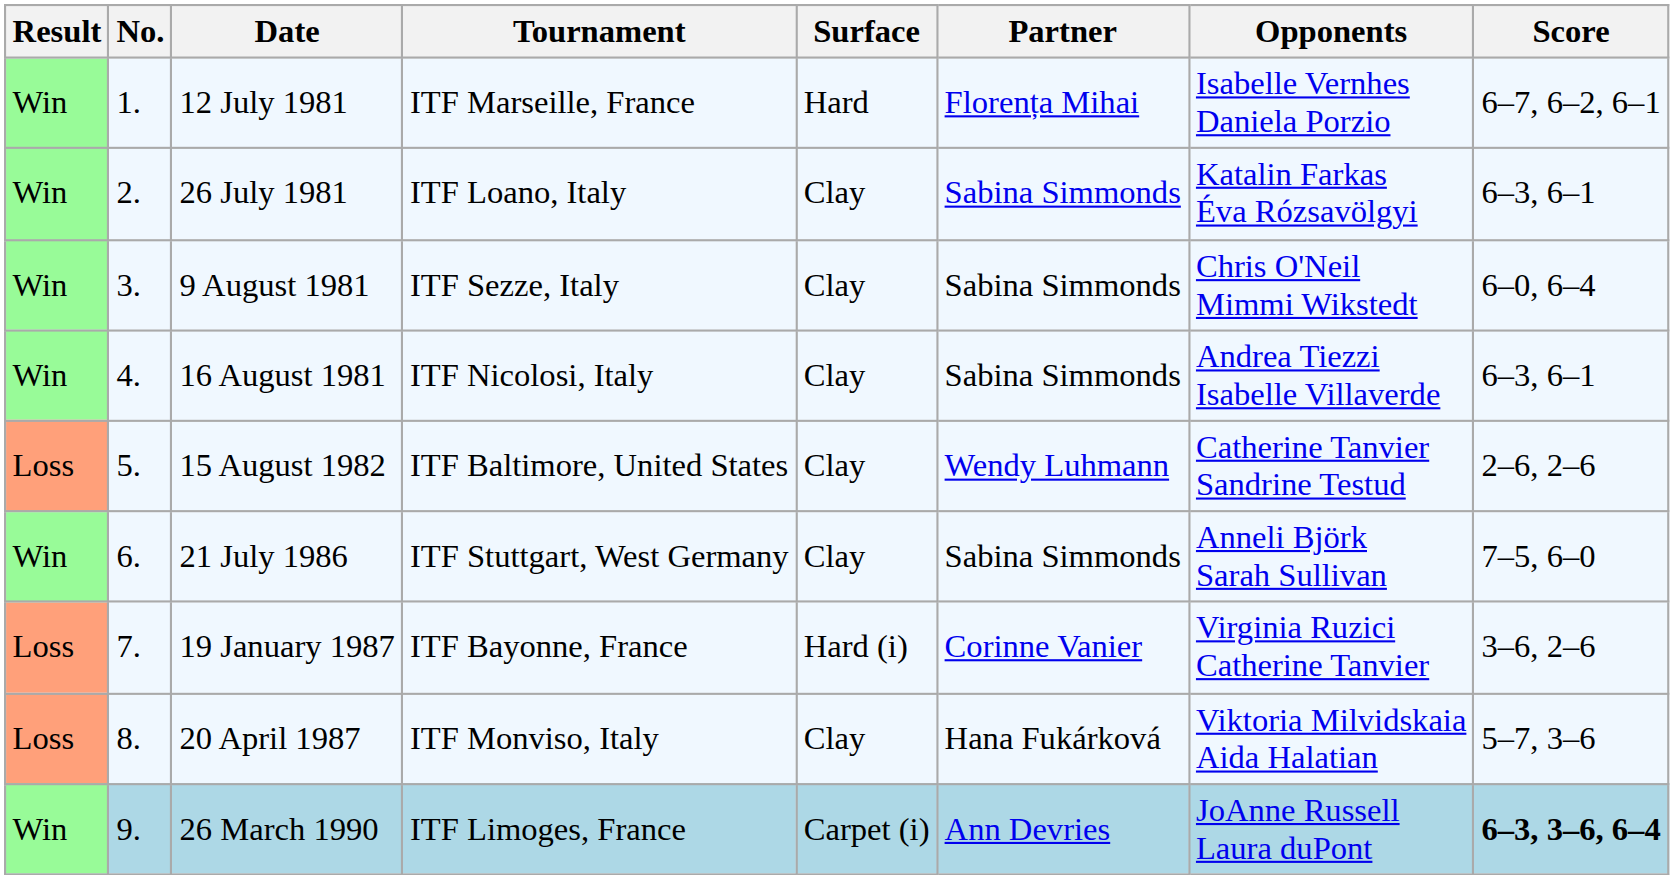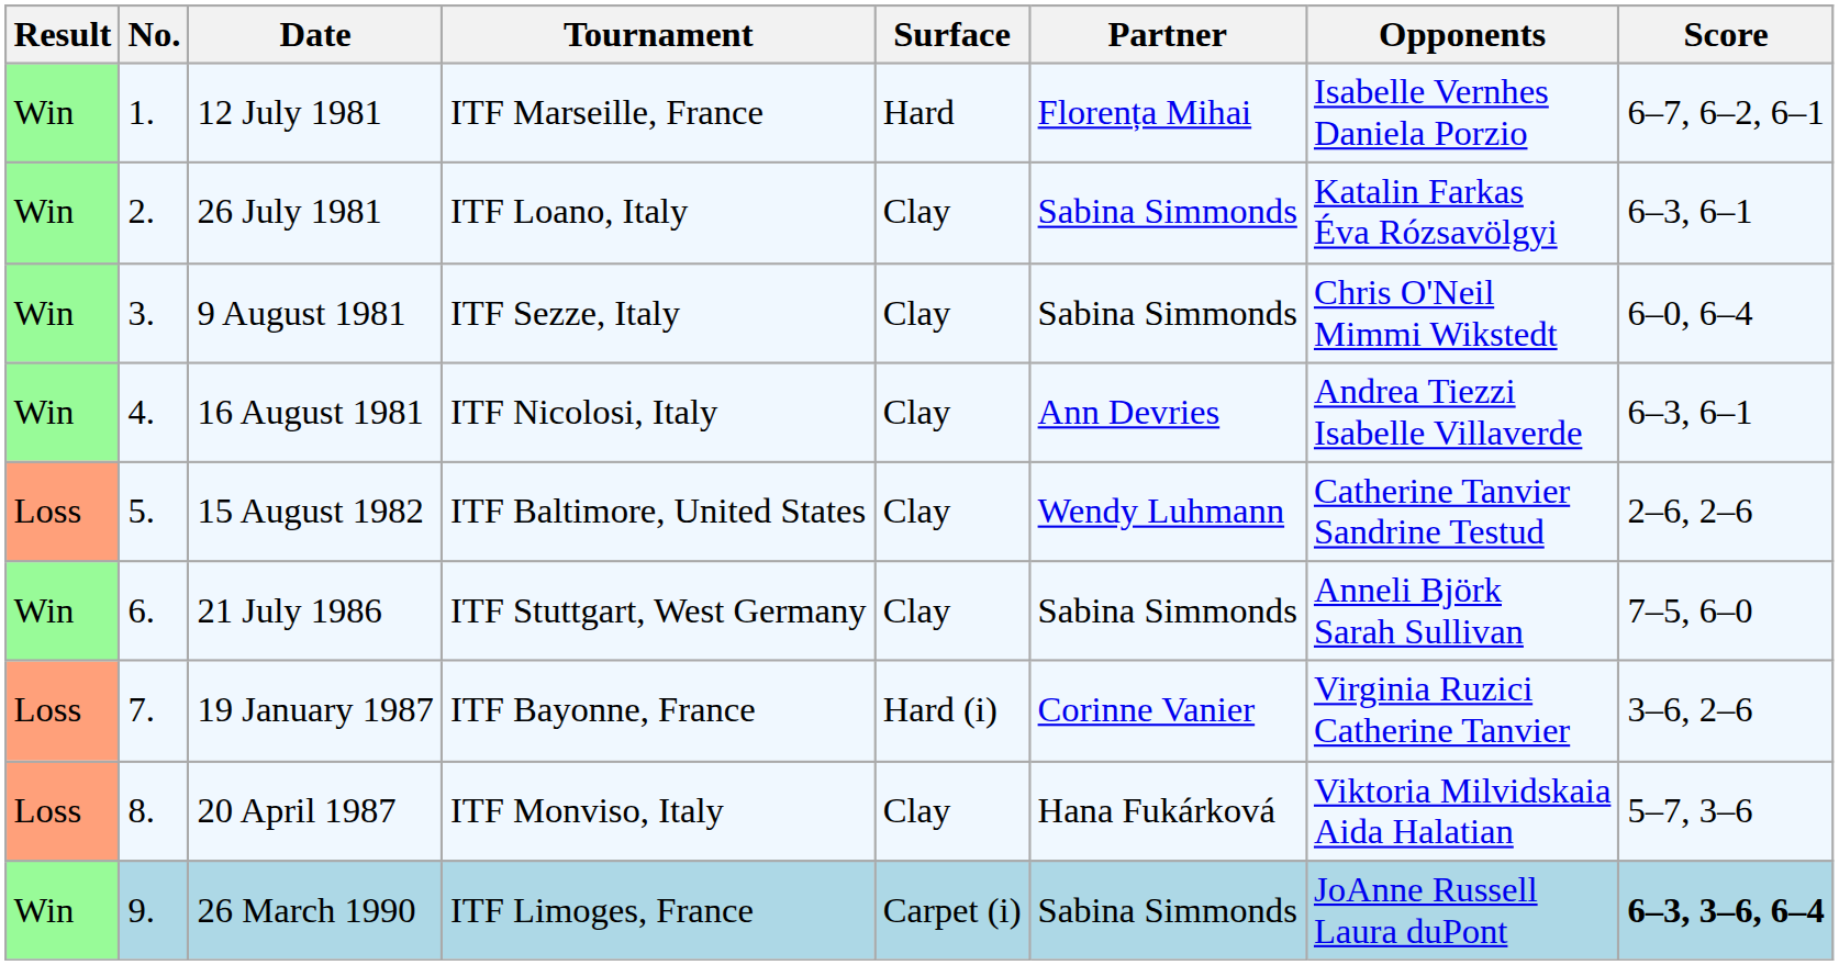 <table class="sortable wikitable" style="font-size:97%">
 <tr>
 <th>Result</th>
 <th>No.</th>
 <th>Date</th>
 <th>Tournament</th>
 <th>Surface</th>
 <th>Partner</th>
 <th>Opponents</th>
 <th>Score</th>
 </tr>
 <tr style="background:#f0f8ff;">
 <td style="background:#98fb98;">Win</td>
 <td>1.</td>
 <td>12 July 1981</td>
 <td>ITF Marseille, France</td>
 <td>Hard</td>
 <td> <a href='#'>Florența Mihai</a></td>
 <td> <a href='#'>Isabelle Vernhes</a> <br>  <a href='#'>Daniela Porzio</a></td>
 <td>6–7, 6–2, 6–1</td>
 </tr>
 <tr style="background:#f0f8ff;">
 <td style="background:#98fb98;">Win</td>
 <td>2.</td>
 <td>26 July 1981</td>
 <td>ITF Loano, Italy</td>
 <td>Clay</td>
 <td> <a href='#'>Sabina Simmonds</a></td>
 <td> <a href='#'>Katalin Farkas</a> <br>  <a href='#'>Éva Rózsavölgyi</a></td>
 <td>6–3, 6–1</td>
 </tr>
 <tr style="background:#f0f8ff;">
 <td style="background:#98fb98;">Win</td>
 <td>3.</td>
 <td>9 August 1981</td>
 <td>ITF Sezze, Italy</td>
 <td>Clay</td>
 <td> Sabina Simmonds</td>
 <td> <a href='#'>Chris O'Neil</a> <br>  <a href='#'>Mimmi Wikstedt</a></td>
 <td>6–0, 6–4</td>
 </tr>
 <tr style="background:#f0f8ff;">
 <td style="background:#98fb98;">Win</td>
 <td>4.</td>
 <td>16 August 1981</td>
 <td>ITF Nicolosi, Italy</td>
 <td>Clay</td>
-<td> Sabina Simmonds</td>
+<td> <a href='#'>Ann Devries</a></td>
 <td> <a href='#'>Andrea Tiezzi</a> <br>  <a href='#'>Isabelle Villaverde</a></td>
 <td>6–3, 6–1</td>
 </tr>
 <tr style="background:#f0f8ff;">
 <td style="background:#ffa07a;">Loss</td>
 <td>5.</td>
 <td>15 August 1982</td>
 <td>ITF Baltimore, United States</td>
 <td>Clay</td>
 <td> <a href='#'>Wendy Luhmann</a></td>
 <td> <a href='#'>Catherine Tanvier</a> <br>  <a href='#'>Sandrine Testud</a></td>
 <td>2–6, 2–6</td>
 </tr>
 <tr bgcolor=f0f8ff>
 <td style="background:#98fb98;">Win</td>
 <td>6.</td>
 <td>21 July 1986</td>
 <td>ITF Stuttgart, West Germany</td>
 <td>Clay</td>
 <td> Sabina Simmonds</td>
 <td> <a href='#'>Anneli Björk</a> <br>  <a href='#'>Sarah Sullivan</a></td>
 <td>7–5, 6–0</td>
 </tr>
 <tr style="background:#f0f8ff;">
 <td style="background:#ffa07a;">Loss</td>
 <td>7.</td>
 <td>19 January 1987</td>
 <td>ITF Bayonne, France</td>
 <td>Hard (i)</td>
 <td> <a href='#'>Corinne Vanier</a></td>
 <td> <a href='#'>Virginia Ruzici</a> <br>  <a href='#'>Catherine Tanvier</a></td>
 <td>3–6, 2–6</td>
 </tr>
 <tr style="background:#f0f8ff;">
 <td style="background:#ffa07a;">Loss</td>
 <td>8.</td>
 <td>20 April 1987</td>
 <td>ITF Monviso, Italy</td>
 <td>Clay</td>
 <td> Hana Fukárková</td>
 <td> <a href='#'>Viktoria Milvidskaia</a> <br>  <a href='#'>Aida Halatian</a></td>
 <td>5–7, 3–6</td>
 </tr>
 <tr bgcolor=lightblue>
 <td style="background:#98fb98;">Win</td>
 <td>9.</td>
 <td>26 March 1990</td>
 <td>ITF Limoges, France</td>
 <td>Carpet (i)</td>
-<td> <a href='#'>Ann Devries</a></td>
+<td> Sabina Simmonds</td>
 <td> <a href='#'>JoAnne Russell</a> <br>  <a href='#'>Laura duPont</a></td>
 <td><strong>6–3, 3–6, 6–4</strong></td>
 </tr>
 </table>
